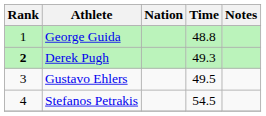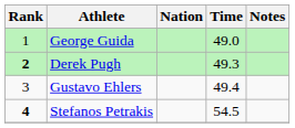 <table class="wikitable sortable" style="text-align:center">
 <tr>
 <th>Rank</th>
 <th>Athlete</th>
 <th>Nation</th>
 <th>Time</th>
 <th>Notes</th>
 </tr>
 <tr bgcolor=#bbf3bb>
 <td>1</td>
 <td align=left><a href='#'>George Guida</a></td>
 <td align=left></td>
-<td>48.8</td>
+<td>49.0</td>
 <td></td>
 </tr>
 <tr bgcolor=#bbf3bb>
 <td><strong>2</strong></td>
 <td align=left><a href='#'>Derek Pugh</a></td>
 <td align=left></td>
 <td>49.3</td>
 <td></td>
 </tr>
 <tr>
 <td>3</td>
 <td align=left><a href='#'>Gustavo Ehlers</a></td>
 <td align=left></td>
-<td>49.5</td>
+<td>49.4</td>
 <td></td>
 </tr>
 <tr>
-<td>4</td>
+<td><strong>4</strong></td>
 <td align=left><a href='#'>Stefanos Petrakis</a></td>
 <td align=left></td>
 <td>54.5</td>
 <td></td>
 </tr>
 <tr>
 </tr>
 </table>
